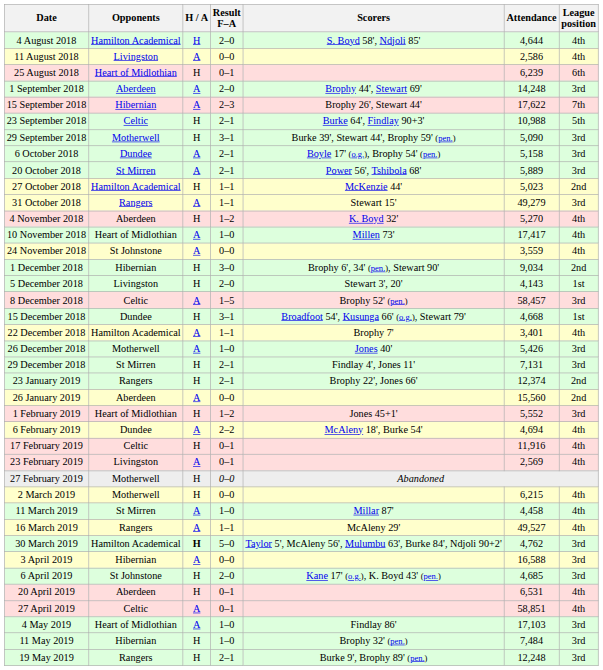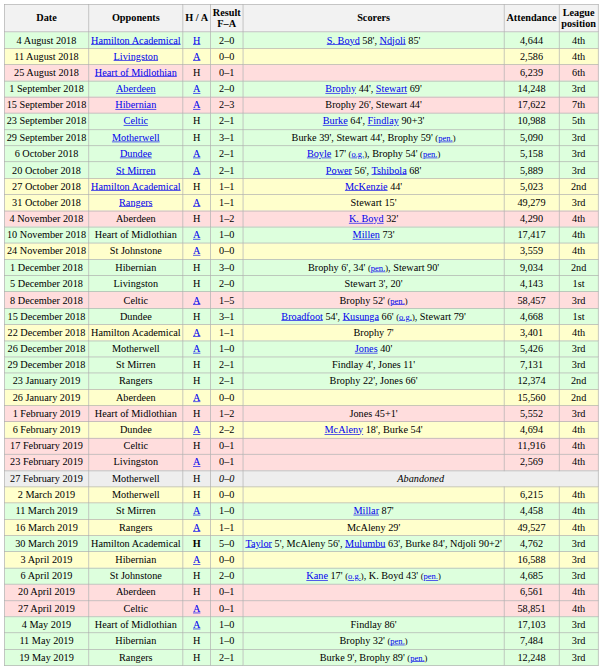 <table class="wikitable" style="text-align:center">
 <tr>
 <th>Date</th>
 <th>Opponents</th>
 <th>H / A</th>
 <th>Result<br>F–A</th>
 <th>Scorers</th>
 <th>Attendance</th>
 <th>League<br>position</th>
 </tr>
 <tr bgcolor=#ddffdd>
 <td>4 August 2018</td>
 <td><a href='#'>Hamilton Academical</a></td>
 <td><a href='#'>H</a></td>
 <td>2–0</td>
 <td><a href='#'>S. Boyd</a> 58', <a href='#'>Ndjoli</a> 85'</td>
 <td>4,644</td>
 <td>4th</td>
 </tr>
 <tr bgcolor=#ffffcc>
 <td>11 August 2018</td>
 <td><a href='#'>Livingston</a></td>
 <td><a href='#'>A</a></td>
 <td>0–0</td>
 <td></td>
 <td>2,586</td>
 <td>4th</td>
 </tr>
 <tr bgcolor=#ffdddd>
 <td>25 August 2018</td>
 <td><a href='#'>Heart of Midlothian</a></td>
 <td>H</td>
 <td>0–1</td>
 <td></td>
 <td>6,239</td>
 <td>6th</td>
 </tr>
 <tr bgcolor=#ddffdd>
 <td>1 September 2018</td>
 <td><a href='#'>Aberdeen</a></td>
 <td><a href='#'>A</a></td>
 <td>2–0</td>
 <td><a href='#'>Brophy</a> 44', <a href='#'>Stewart</a> 69'</td>
 <td>14,248</td>
 <td>3rd</td>
 </tr>
 <tr bgcolor=#ffdddd>
 <td>15 September 2018</td>
 <td><a href='#'>Hibernian</a></td>
 <td><a href='#'>A</a></td>
 <td>2–3</td>
 <td>Brophy 26', Stewart 44'</td>
 <td>17,622</td>
 <td>7th</td>
 </tr>
 <tr bgcolor=#ddffdd>
 <td>23 September 2018</td>
 <td><a href='#'>Celtic</a></td>
 <td>H</td>
 <td>2–1</td>
 <td><a href='#'>Burke</a> 64', <a href='#'>Findlay</a> 90+3'</td>
 <td>10,988</td>
 <td>5th</td>
 </tr>
 <tr bgcolor=#ddffdd>
 <td>29 September 2018</td>
 <td><a href='#'>Motherwell</a></td>
 <td>H</td>
 <td>3–1</td>
 <td>Burke 39', Stewart 44', Brophy 59' <small>(<a href='#'>pen.</a>)</small></td>
 <td>5,090</td>
 <td>3rd</td>
 </tr>
 <tr bgcolor=#ddffdd>
 <td>6 October 2018</td>
 <td><a href='#'>Dundee</a></td>
 <td><a href='#'>A</a></td>
 <td>2–1</td>
 <td><a href='#'>Boyle</a> 17' <small>(<a href='#'>o.g.</a>)</small>, Brophy 54' <small>(<a href='#'>pen.</a>)</small></td>
 <td>5,158</td>
 <td>3rd</td>
 </tr>
 <tr bgcolor=#ddffdd>
 <td>20 October 2018</td>
 <td><a href='#'>St Mirren</a></td>
 <td><a href='#'>A</a></td>
 <td>2–1</td>
 <td><a href='#'>Power</a> 56', <a href='#'>Tshibola</a> 68'</td>
 <td>5,889</td>
 <td>3rd</td>
 </tr>
 <tr bgcolor=#ffffcc>
 <td>27 October 2018</td>
 <td><a href='#'>Hamilton Academical</a></td>
 <td>H</td>
 <td>1–1</td>
 <td><a href='#'>McKenzie</a> 44'</td>
 <td>5,023</td>
 <td>2nd</td>
 </tr>
 <tr bgcolor=#ffffcc>
 <td>31 October 2018</td>
 <td><a href='#'>Rangers</a></td>
 <td><a href='#'>A</a></td>
 <td>1–1</td>
 <td>Stewart 15'</td>
 <td>49,279</td>
 <td>3rd</td>
 </tr>
 <tr bgcolor=#ffdddd>
 <td>4 November 2018</td>
 <td>Aberdeen</td>
 <td>H</td>
 <td>1–2</td>
 <td><a href='#'>K. Boyd</a> 32'</td>
-<td>5,270</td>
+<td>4,290</td>
 <td>4th</td>
 </tr>
 <tr bgcolor=#ddffdd>
 <td>10 November 2018</td>
 <td>Heart of Midlothian</td>
 <td><a href='#'>A</a></td>
 <td>1–0</td>
 <td><a href='#'>Millen</a> 73'</td>
 <td>17,417</td>
 <td>4th</td>
 </tr>
 <tr bgcolor=#ffffcc>
 <td>24 November 2018</td>
 <td>St Johnstone</td>
 <td><a href='#'>A</a></td>
 <td>0–0</td>
 <td></td>
 <td>3,559</td>
 <td>4th</td>
 </tr>
 <tr bgcolor=#ddffdd>
 <td>1 December 2018</td>
 <td>Hibernian</td>
 <td>H</td>
 <td>3–0</td>
 <td>Brophy 6', 34' <small>(<a href='#'>pen.</a>)</small>, Stewart 90'</td>
 <td>9,034</td>
 <td>2nd</td>
 </tr>
 <tr bgcolor=#ddffdd>
 <td>5 December 2018</td>
 <td>Livingston</td>
 <td>H</td>
 <td>2–0</td>
 <td>Stewart 3', 20'</td>
 <td>4,143</td>
 <td>1st</td>
 </tr>
 <tr bgcolor=#ffdddd>
 <td>8 December 2018</td>
 <td>Celtic</td>
 <td><a href='#'>A</a></td>
 <td>1–5</td>
 <td>Brophy 52' <small>(<a href='#'>pen.</a>)</small></td>
 <td>58,457</td>
 <td>3rd</td>
 </tr>
 <tr bgcolor=#ddffdd>
 <td>15 December 2018</td>
 <td>Dundee</td>
 <td>H</td>
 <td>3–1</td>
 <td><a href='#'>Broadfoot</a> 54', <a href='#'>Kusunga</a> 66' <small>(<a href='#'>o.g.</a>)</small>, Stewart 79'</td>
 <td>4,668</td>
 <td>1st</td>
 </tr>
 <tr bgcolor=#ffffcc>
 <td>22 December 2018</td>
 <td>Hamilton Academical</td>
 <td><a href='#'>A</a></td>
 <td>1–1</td>
 <td>Brophy 7'</td>
 <td>3,401</td>
 <td>4th</td>
 </tr>
 <tr bgcolor=#ddffdd>
 <td>26 December 2018</td>
 <td>Motherwell</td>
 <td><a href='#'>A</a></td>
 <td>1–0</td>
 <td><a href='#'>Jones</a> 40'</td>
 <td>5,426</td>
 <td>3rd</td>
 </tr>
 <tr bgcolor=#ddffdd>
 <td>29 December 2018</td>
 <td>St Mirren</td>
 <td>H</td>
 <td>2–1</td>
 <td>Findlay 4', Jones 11'</td>
 <td>7,131</td>
 <td>3rd</td>
 </tr>
 <tr bgcolor=#ddffdd>
 <td>23 January 2019</td>
 <td>Rangers</td>
 <td>H</td>
 <td>2–1</td>
 <td>Brophy 22', Jones 66'</td>
 <td>12,374</td>
 <td>2nd</td>
 </tr>
 <tr bgcolor=#ffffcc>
 <td>26 January 2019</td>
 <td>Aberdeen</td>
 <td><a href='#'>A</a></td>
 <td>0–0</td>
 <td></td>
 <td>15,560</td>
 <td>2nd</td>
 </tr>
 <tr bgcolor=#ffdddd>
 <td>1 February 2019</td>
 <td>Heart of Midlothian</td>
 <td>H</td>
 <td>1–2</td>
 <td>Jones 45+1'</td>
 <td>5,552</td>
 <td>3rd</td>
 </tr>
 <tr bgcolor=#ffffcc>
 <td>6 February 2019</td>
 <td>Dundee</td>
 <td><a href='#'>A</a></td>
 <td>2–2</td>
 <td><a href='#'>McAleny</a> 18', Burke 54'</td>
 <td>4,694</td>
 <td>4th</td>
 </tr>
 <tr bgcolor=#ffdddd>
 <td>17 February 2019</td>
 <td>Celtic</td>
 <td>H</td>
 <td>0–1</td>
 <td></td>
 <td>11,916</td>
 <td>4th</td>
 </tr>
 <tr bgcolor=#ffdddd>
 <td>23 February 2019</td>
 <td>Livingston</td>
 <td><a href='#'>A</a></td>
 <td>0–1</td>
 <td></td>
 <td>2,569</td>
 <td>4th</td>
 </tr>
 <tr bgcolor=#eeeeee>
 <td>27 February 2019</td>
 <td>Motherwell</td>
 <td>H</td>
 <td><em>0–0</em></td>
 <td colspan="3"><em>Abandoned</em></td>
 </tr>
 <tr bgcolor=#ffffcc>
 <td>2 March 2019</td>
 <td>Motherwell</td>
 <td>H</td>
 <td>0–0</td>
 <td></td>
 <td>6,215</td>
 <td>4th</td>
 </tr>
 <tr bgcolor=#ddffdd>
 <td>11 March 2019</td>
 <td>St Mirren</td>
 <td><a href='#'>A</a></td>
 <td>1–0</td>
 <td><a href='#'>Millar</a> 87'</td>
 <td>4,458</td>
 <td>4th</td>
 </tr>
 <tr bgcolor=#ffffcc>
 <td>16 March 2019</td>
 <td>Rangers</td>
 <td><a href='#'>A</a></td>
 <td>1–1</td>
 <td>McAleny 29'</td>
 <td>49,527</td>
 <td>4th</td>
 </tr>
 <tr bgcolor=#ddffdd>
 <td>30 March 2019</td>
 <td>Hamilton Academical</td>
 <td><strong>H</strong></td>
 <td>5–0</td>
 <td><a href='#'>Taylor</a> 5', McAleny 56', <a href='#'>Mulumbu</a> 63', Burke 84', Ndjoli 90+2'</td>
 <td>4,762</td>
 <td>3rd</td>
 </tr>
 <tr bgcolor=#ffffcc>
 <td>3 April 2019</td>
 <td>Hibernian</td>
 <td><a href='#'>A</a></td>
 <td>0–0</td>
 <td></td>
 <td>16,588</td>
 <td>3rd</td>
 </tr>
 <tr bgcolor=#ddffdd>
 <td>6 April 2019</td>
 <td>St Johnstone</td>
 <td>H</td>
 <td>2–0</td>
 <td><a href='#'>Kane</a> 17' <small>(<a href='#'>o.g.</a>)</small>, K. Boyd 43' <small>(<a href='#'>pen.</a>)</small></td>
 <td>4,685</td>
 <td>3rd</td>
 </tr>
 <tr bgcolor=#ffdddd>
 <td>20 April 2019</td>
 <td>Aberdeen</td>
 <td>H</td>
 <td>0–1</td>
 <td></td>
-<td>6,531</td>
+<td>6,561</td>
 <td>4th</td>
 </tr>
 <tr bgcolor=#ffdddd>
 <td>27 April 2019</td>
 <td>Celtic</td>
 <td><a href='#'>A</a></td>
 <td>0–1</td>
 <td></td>
 <td>58,851</td>
 <td>4th</td>
 </tr>
 <tr bgcolor=#ddffdd>
 <td>4 May 2019</td>
 <td>Heart of Midlothian</td>
 <td><a href='#'>A</a></td>
 <td>1–0</td>
 <td>Findlay 86'</td>
 <td>17,103</td>
 <td>3rd</td>
 </tr>
 <tr bgcolor=#ddffdd>
 <td>11 May 2019</td>
 <td>Hibernian</td>
 <td>H</td>
 <td>1–0</td>
 <td>Brophy 32' <small>(<a href='#'>pen.</a>)</small></td>
 <td>7,484</td>
 <td>3rd</td>
 </tr>
 <tr bgcolor=#ddffdd>
 <td>19 May 2019</td>
 <td>Rangers</td>
 <td>H</td>
 <td>2–1</td>
 <td>Burke 9', Brophy 89' <small>(<a href='#'>pen.</a>)</small></td>
 <td>12,248</td>
 <td>3rd</td>
 </tr>
 </table>
